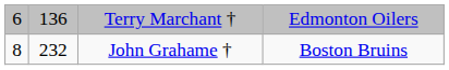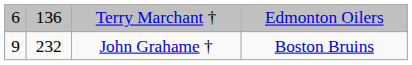 <table class="wikitable" width="60%">
 <tr align="center" bgcolor="C0C0C0">
 <td>6</td>
 <td>136</td>
 <td><a href='#'>Terry Marchant</a> †</td>
 <td><a href='#'>Edmonton Oilers</a></td>
 </tr>
 <tr align="center" bgcolor="">
-<td>8</td>
+<td>9</td>
 <td>232</td>
 <td><a href='#'>John Grahame</a> †</td>
 <td><a href='#'>Boston Bruins</a></td>
 </tr>
 </table>
